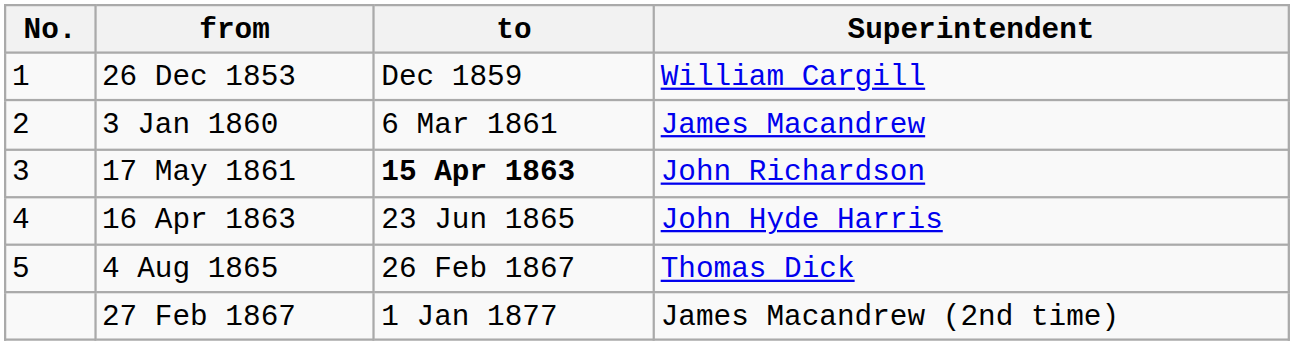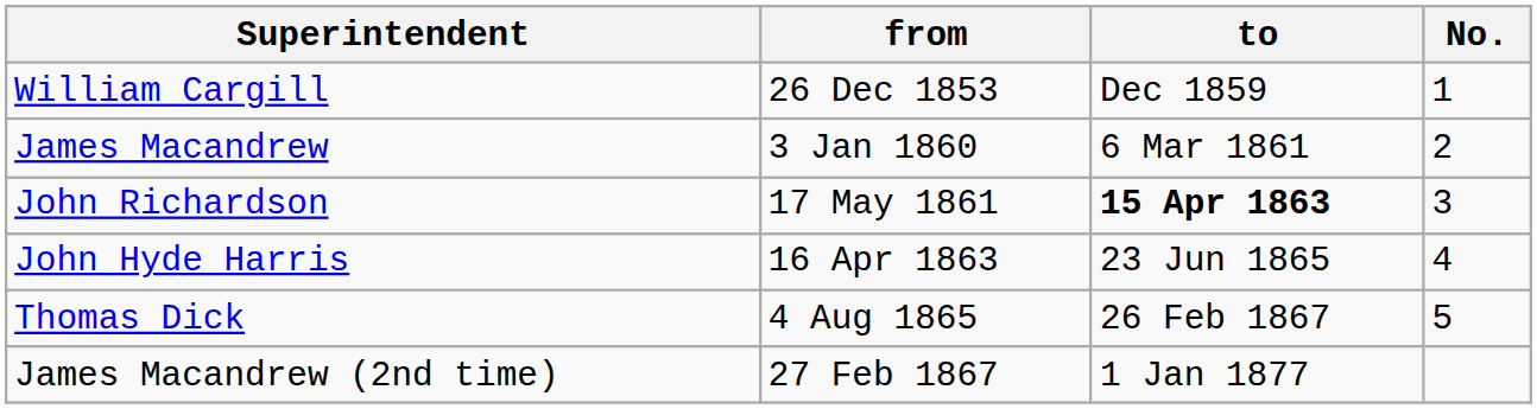 <table class="wikitable" width=45%>
 <tr>
-<th>No.</th>
+<th>Superintendent</th>
 <th>from</th>
 <th>to</th>
-<th>Superintendent</th>
+<th>No.</th>
 </tr>
 <tr>
-<td>1</td>
+<td><a href='#'>William Cargill</a></td>
 <td>26 Dec 1853</td>
 <td>Dec 1859</td>
-<td><a href='#'>William Cargill</a></td>
+<td>1</td>
 </tr>
 <tr>
-<td>2</td>
+<td><a href='#'>James Macandrew</a></td>
 <td>3 Jan 1860</td>
 <td>6 Mar 1861</td>
-<td><a href='#'>James Macandrew</a></td>
+<td>2</td>
 </tr>
 <tr>
-<td>3</td>
+<td><a href='#'>John Richardson</a></td>
 <td>17 May 1861</td>
 <td><strong>15 Apr 1863</strong></td>
-<td><a href='#'>John Richardson</a></td>
+<td>3</td>
 </tr>
 <tr>
-<td>4</td>
+<td><a href='#'>John Hyde Harris</a></td>
 <td>16 Apr 1863</td>
 <td>23 Jun 1865</td>
-<td><a href='#'>John Hyde Harris</a></td>
+<td>4</td>
 </tr>
 <tr>
-<td>5</td>
+<td><a href='#'>Thomas Dick</a></td>
 <td>4 Aug 1865</td>
 <td>26 Feb 1867</td>
-<td><a href='#'>Thomas Dick</a></td>
+<td>5</td>
 </tr>
 <tr>
-<td></td>
+<td>James Macandrew (2nd time)</td>
 <td>27 Feb 1867</td>
 <td>1 Jan 1877</td>
-<td>James Macandrew (2nd time)</td>
+<td></td>
 </tr>
 </table>
